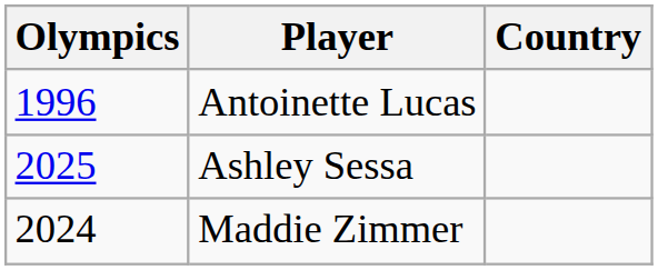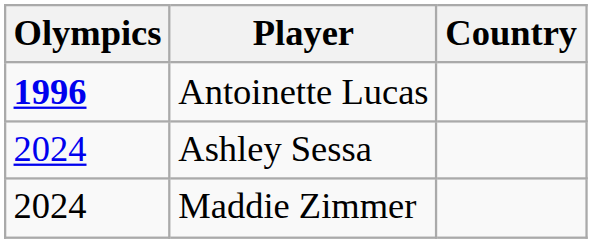 <table class="wikitable">
 <tr>
 <th width=>Olympics</th>
 <th width=>Player</th>
 <th width=>Country</th>
 </tr>
 <tr>
-<td><a href='#'>1996</a></td>
+<td><strong><a href='#'>1996</a></strong></td>
 <td>Antoinette Lucas</td>
 <td></td>
 </tr>
 <tr>
-<td><a href='#'>2025</a></td>
+<td><a href='#'>2024</a></td>
 <td>Ashley Sessa</td>
 <td></td>
 </tr>
 <tr>
 <td>2024</td>
 <td>Maddie Zimmer</td>
 <td></td>
 </tr>
 </table>
